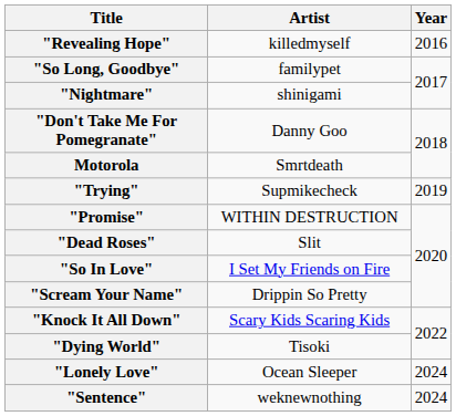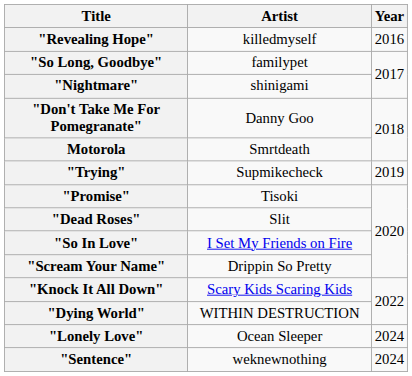 <table class="wikitable plainrowheaders" style="text-align:center;">
 <tr>
 <th scope="col" style="width:12em;">Title</th>
 <th scope="col" style="width:12em;">Artist</th>
 <th scope="col" style="width:1em;">Year</th>
 </tr>
 <tr>
 <th scope="row">"Revealing Hope"</th>
 <td>killedmyself</td>
 <td rowspan=1>2016</td>
 </tr>
 <tr>
 <th scope="row">"So Long, Goodbye"</th>
 <td>familypet</td>
 <td rowspan=2>2017</td>
 </tr>
 <tr>
 <th scope="row">"Nightmare"</th>
 <td>shinigami</td>
 </tr>
 <tr>
 <th scope="row">"Don't Take Me For Pomegranate"</th>
 <td>Danny Goo</td>
 <td rowspan=2>2018</td>
 </tr>
 <tr>
 <th scope="row">Motorola</th>
 <td>Smrtdeath</td>
 </tr>
 <tr>
 <th scope="row">"Trying"</th>
 <td>Supmikecheck</td>
 <td rowspan=1>2019</td>
 </tr>
 <tr>
 <th scope="row">"Promise"</th>
-<td>WITHIN DESTRUCTION</td>
+<td>Tisoki</td>
 <td rowspan=4>2020</td>
 </tr>
 <tr>
 <th scope="row">"Dead Roses"</th>
 <td>Slit</td>
 </tr>
 <tr>
 <th scope="row">"So In Love"</th>
 <td><a href='#'>I Set My Friends on Fire</a></td>
 </tr>
 <tr>
 <th scope="row">"Scream Your Name"</th>
 <td>Drippin So Pretty</td>
 </tr>
 <tr>
 <th scope="row">"Knock It All Down"</th>
 <td><a href='#'>Scary Kids Scaring Kids</a></td>
 <td rowspan=2>2022</td>
 </tr>
 <tr>
 <th scope="row">"Dying World"</th>
-<td>Tisoki</td>
+<td>WITHIN DESTRUCTION</td>
 </tr>
 <tr>
 <th scope="row">"Lonely Love"</th>
 <td>Ocean Sleeper</td>
 <td rowspan=1>2024</td>
 </tr>
 <tr>
 <th scope="row">"Sentence"</th>
 <td>weknewnothing</td>
 <td rowspan=1>2024</td>
 </tr>
 </table>
